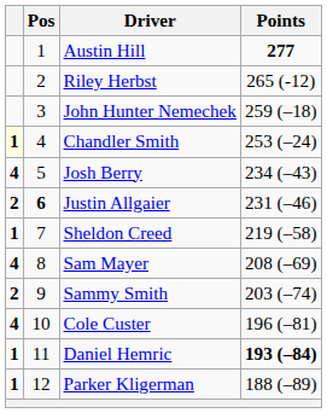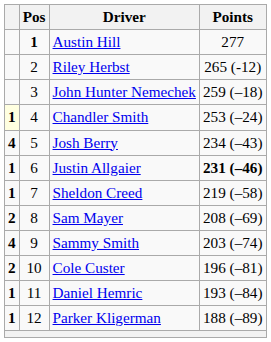 <table class="wikitable" style="font-size: 95%;">
 <tr>
 <th></th>
 <th>Pos</th>
 <th>Driver</th>
 <th>Points</th>
 </tr>
 <tr>
 <td align="left"></td>
-<td style="text-align:center;">1</td>
+<td style="text-align:center;"><strong>1</strong></td>
 <td><a href='#'>Austin Hill</a></td>
-<td style="text-align:center;"><strong>277</strong></td>
+<td style="text-align:center;">277</td>
 </tr>
 <tr>
 <td align="left"></td>
 <td style="text-align:center;">2</td>
 <td><a href='#'>Riley Herbst</a></td>
 <td style="text-align:center;">265 (-12)</td>
 </tr>
 <tr>
 <td align="left"></td>
 <td style="text-align:center;">3</td>
 <td><a href='#'>John Hunter Nemechek</a></td>
 <td style="text-align:center;">259 (–18)</td>
 </tr>
 <tr>
 <td align="left" style="background: lightyellow;"> <strong>1</strong></td>
 <td style="text-align:center;">4</td>
 <td><a href='#'>Chandler Smith</a></td>
 <td style="text-align:center;">253 (–24)</td>
 </tr>
 <tr>
 <td align="left"> <strong>4</strong></td>
 <td style="text-align:center;">5</td>
 <td><a href='#'>Josh Berry</a></td>
 <td style="text-align:center;">234 (–43)</td>
 </tr>
 <tr>
-<td align="left"> <strong>2</strong></td>
-<td style="text-align:center;"><strong>6</strong></td>
+<td align="left"> <strong>1</strong></td>
+<td style="text-align:center;">6</td>
 <td><a href='#'>Justin Allgaier</a></td>
-<td style="text-align:center;">231 (–46)</td>
+<td style="text-align:center;"><strong>231 (–46)</strong></td>
 </tr>
 <tr>
 <td align="left"> <strong>1</strong></td>
 <td style="text-align:center;">7</td>
 <td><a href='#'>Sheldon Creed</a></td>
 <td style="text-align:center;">219 (–58)</td>
 </tr>
 <tr>
-<td align="left"> <strong>4</strong></td>
+<td align="left"> <strong>2</strong></td>
 <td style="text-align:center;">8</td>
 <td><a href='#'>Sam Mayer</a></td>
 <td style="text-align:center;">208 (–69)</td>
 </tr>
 <tr>
-<td align="left"> <strong>2</strong></td>
+<td align="left"> <strong>4</strong></td>
 <td style="text-align:center;">9</td>
 <td><a href='#'>Sammy Smith</a></td>
 <td style="text-align:center;">203 (–74)</td>
 </tr>
 <tr>
-<td align="left"> <strong>4</strong></td>
+<td align="left"> <strong>2</strong></td>
 <td style="text-align:center;">10</td>
 <td><a href='#'>Cole Custer</a></td>
 <td style="text-align:center;">196 (–81)</td>
 </tr>
 <tr>
 <td align="left"> <strong>1</strong></td>
 <td style="text-align:center;">11</td>
 <td><a href='#'>Daniel Hemric</a></td>
-<td style="text-align:center;"><strong>193 (–84)</strong></td>
+<td style="text-align:center;">193 (–84)</td>
 </tr>
 <tr>
 <td align="left"> <strong>1</strong></td>
 <td style="text-align:center;">12</td>
 <td><a href='#'>Parker Kligerman</a></td>
 <td style="text-align:center;">188 (–89)</td>
 </tr>
 <tr class="sortbottom">
 <th colspan="9"></th>
 </tr>
 </table>
